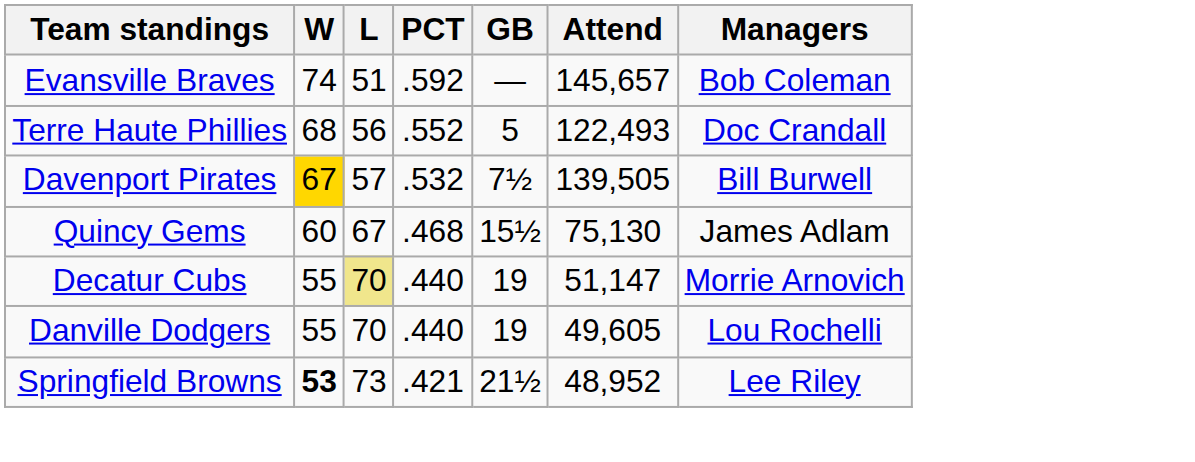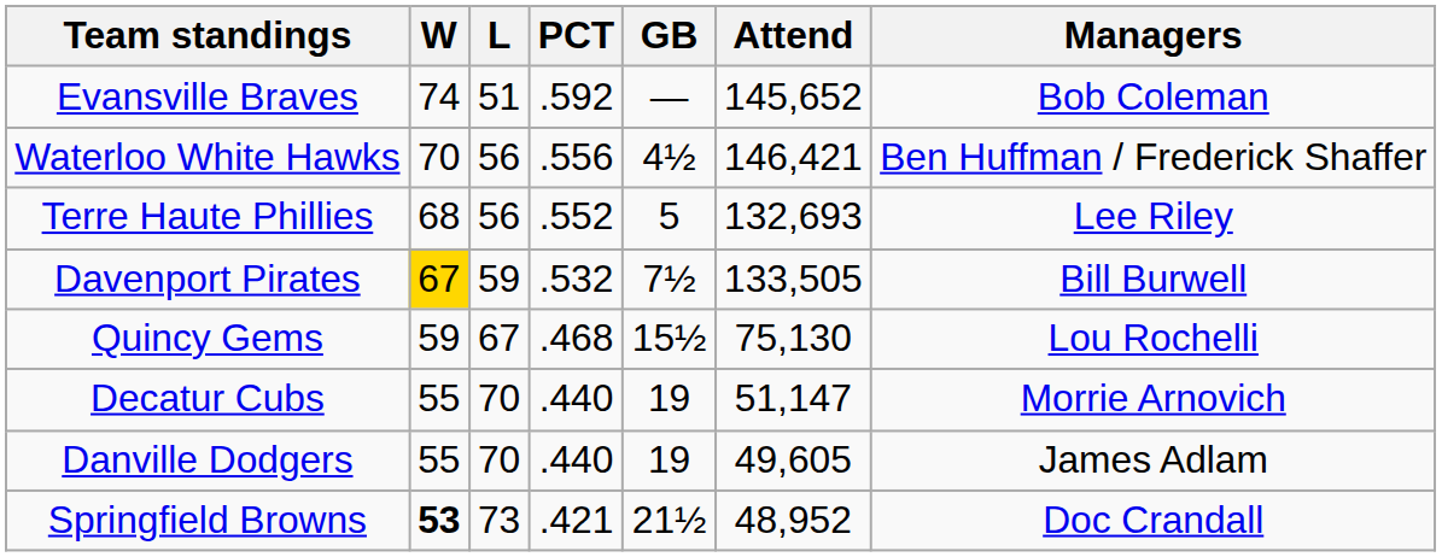 <table class="wikitable" style="text-align:center">
 <tr>
 <th>Team standings</th>
 <th>W</th>
 <th>L</th>
 <th>PCT</th>
 <th>GB</th>
 <th>Attend</th>
 <th>Managers</th>
 </tr>
 <tr align=center>
 <td><a href='#'>Evansville Braves</a></td>
 <td>74</td>
 <td>51</td>
 <td>.592</td>
 <td>—</td>
-<td>145,657</td>
+<td>145,652</td>
 <td><a href='#'>Bob Coleman</a></td>
+</tr>
+<tr align=center>
+<td><a href='#'>Waterloo White Hawks</a></td>
+<td>70</td>
+<td>56</td>
+<td>.556</td>
+<td>4½</td>
+<td>146,421</td>
+<td><a href='#'>Ben Huffman</a> / Frederick Shaffer</td>
 </tr>
 <tr align=center>
 <td><a href='#'>Terre Haute Phillies</a></td>
 <td>68</td>
 <td>56</td>
 <td>.552</td>
 <td>5</td>
-<td>122,493</td>
-<td><a href='#'>Doc Crandall</a></td>
+<td>132,693</td>
+<td><a href='#'>Lee Riley</a></td>
 </tr>
 <tr align=center>
 <td><a href='#'>Davenport Pirates</a></td>
 <td style="background: gold;">67</td>
-<td>57</td>
+<td>59</td>
 <td>.532</td>
 <td>7½</td>
-<td>139,505</td>
+<td>133,505</td>
 <td><a href='#'>Bill Burwell</a></td>
 </tr>
 <tr align=center>
 <td><a href='#'>Quincy Gems</a></td>
-<td>60</td>
+<td>59</td>
 <td>67</td>
 <td>.468</td>
 <td>15½</td>
 <td>75,130</td>
-<td>James Adlam</td>
+<td><a href='#'>Lou Rochelli</a></td>
 </tr>
 <tr align=center>
 <td><a href='#'>Decatur Cubs</a></td>
 <td>55</td>
-<td style="background: khaki;">70</td>
+<td>70</td>
 <td>.440</td>
 <td>19</td>
 <td>51,147</td>
 <td><a href='#'>Morrie Arnovich</a></td>
 </tr>
 <tr align=center>
 <td><a href='#'>Danville Dodgers</a></td>
 <td>55</td>
 <td>70</td>
 <td>.440</td>
 <td>19</td>
 <td>49,605</td>
-<td><a href='#'>Lou Rochelli</a></td>
+<td>James Adlam</td>
 </tr>
 <tr align=center>
 <td><a href='#'>Springfield Browns</a></td>
 <td><strong>53</strong></td>
 <td>73</td>
 <td>.421</td>
 <td>21½</td>
 <td>48,952</td>
-<td><a href='#'>Lee Riley</a></td>
+<td><a href='#'>Doc Crandall</a></td>
 </tr>
 </table>
